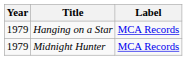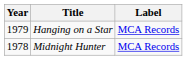 <table class=wikitable>
 <tr>
 <th>Year</th>
 <th>Title</th>
 <th>Label</th>
 </tr>
 <tr>
 <td>1979</td>
 <td><em>Hanging on a Star</em></td>
 <td><a href='#'>MCA Records</a></td>
 </tr>
 <tr>
-<td>1979</td>
+<td>1978</td>
 <td><em>Midnight Hunter</em></td>
 <td><a href='#'>MCA Records</a></td>
 </tr>
 </table>
